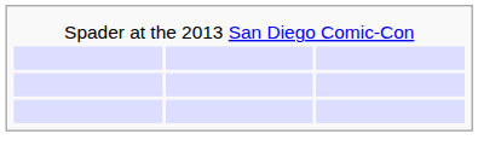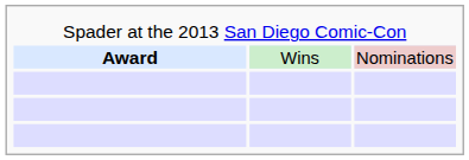 <table class="infobox" style="width: 25em; text-align: left; font-size: 70%; vertical-align: middle;">
 <tr>
 <td colspan="3" style="text-align:center;"></td>
 </tr>
 <tr>
 <td colspan="3" style="text-align:center;">Spader at the 2013 <a href='#'>San Diego Comic-Con</a></td>
+</tr>
+<tr bgcolor=#D9E8FF style="text-align:center;">
+<th style="vertical-align: middle;">Award</th>
+<td style="background:#cceecc; font-size:8pt; vertical-align: middle;" width="60px">Wins</td>
+<td style="background:#eecccc; font-size:8pt; vertical-align: middle;" width="60px">Nominations</td>
 </tr>
 <tr bgcolor=#ddddff>
 <td align="center"><br></td>
 <td></td>
 <td></td>
 </tr>
 <tr bgcolor=#ddddff>
 <td align="center"><br></td>
 <td></td>
 <td></td>
 </tr>
 <tr bgcolor=#ddddff>
 <td align="center"><br></td>
 <td></td>
 <td></td>
 </tr>
 </table>
